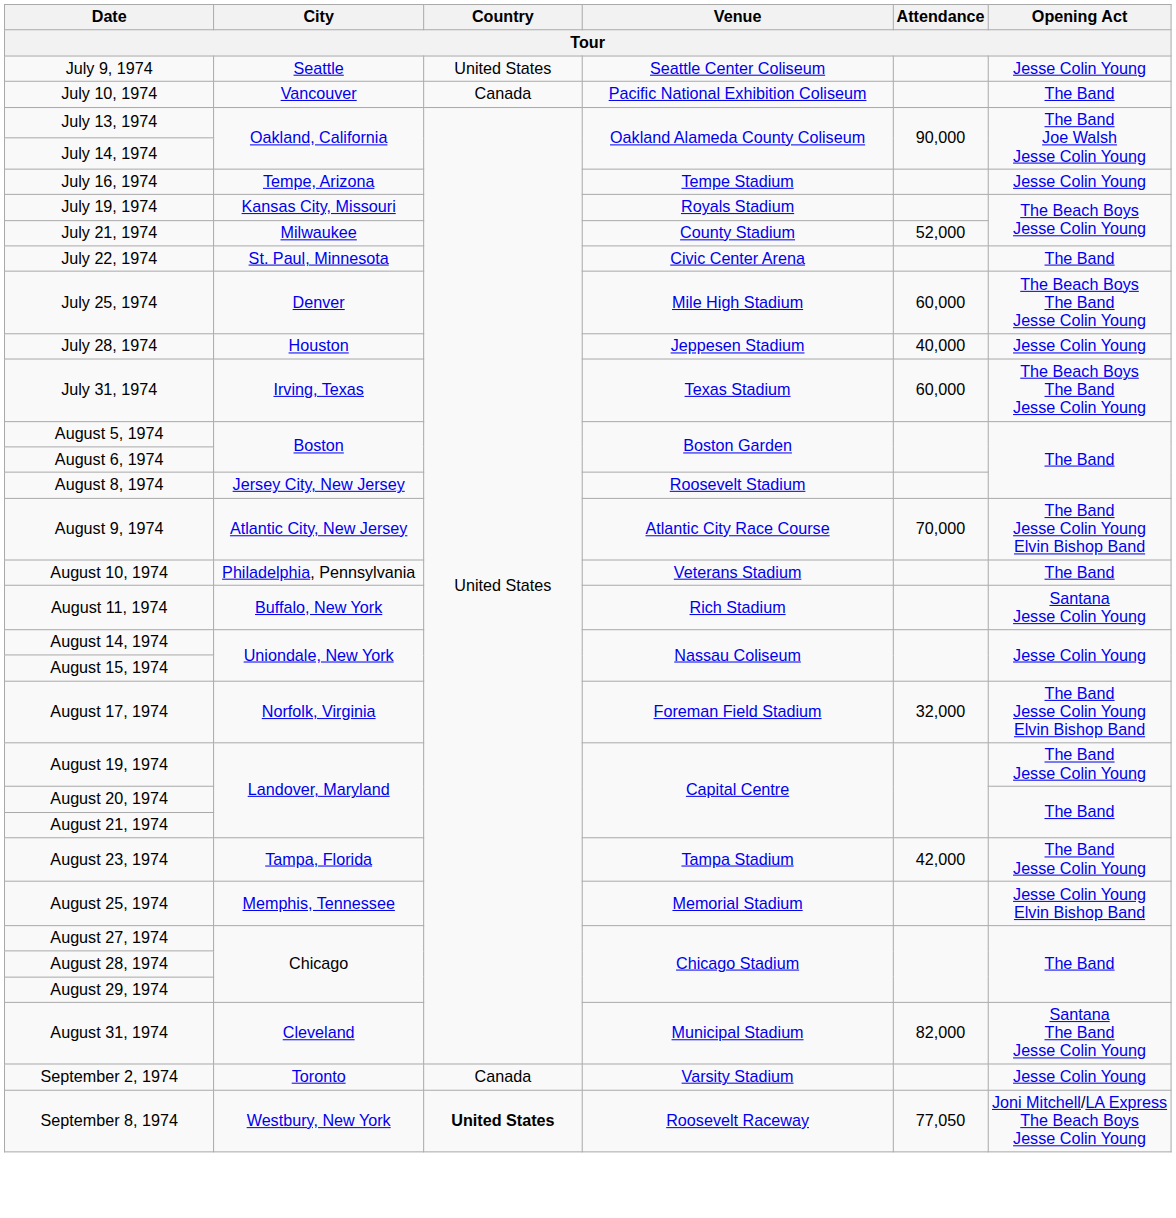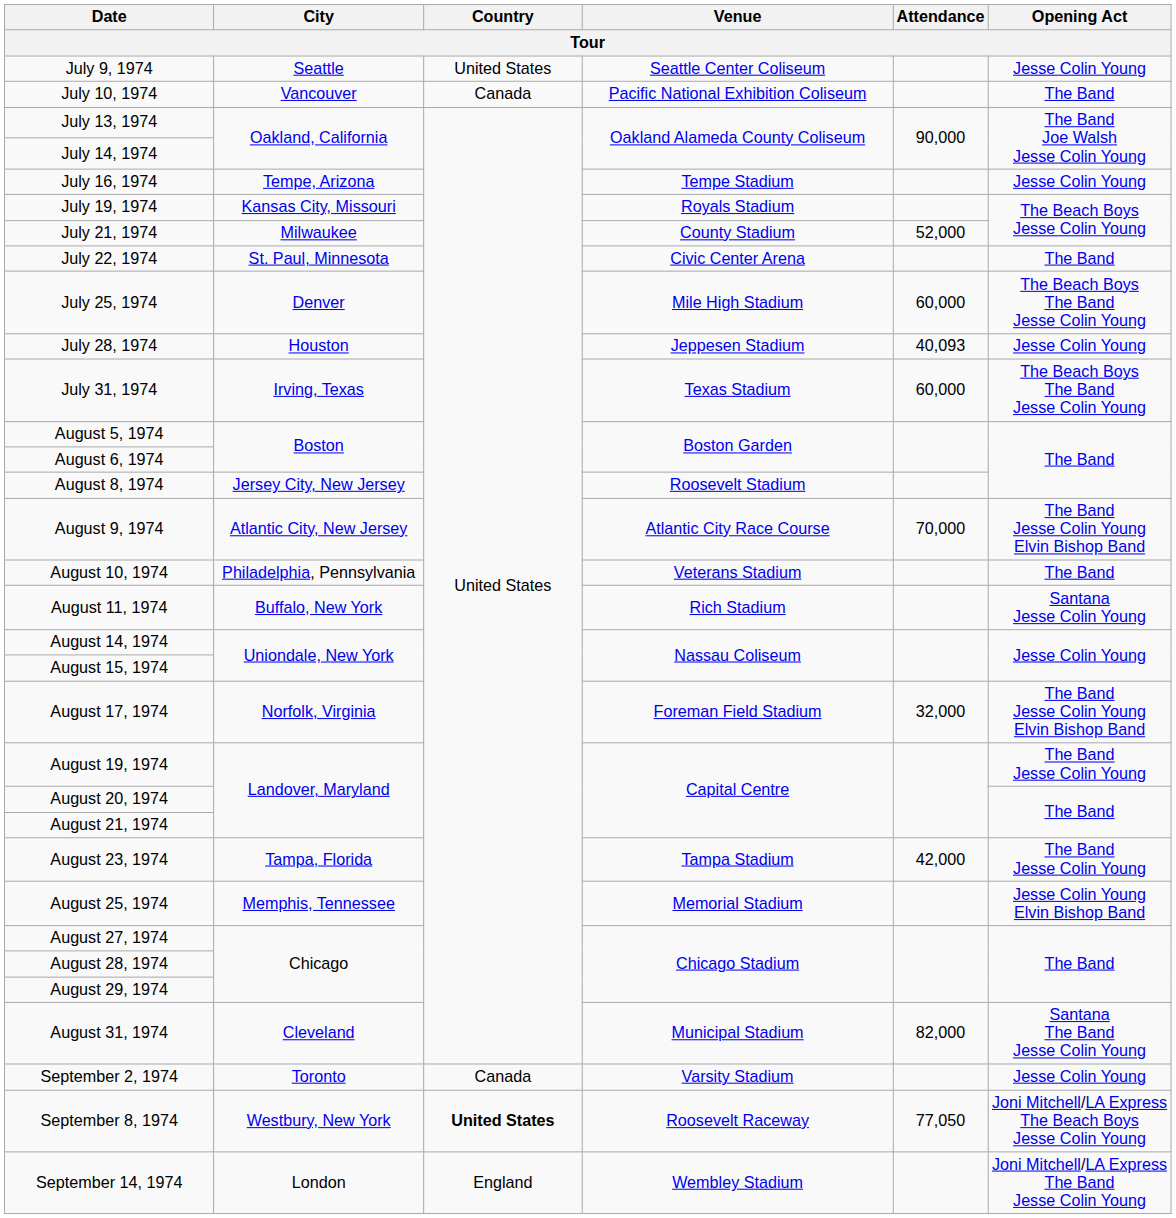 <table class="wikitable" style="text-align:center;">
 <tr>
 <th width="200">Date</th>
 <th width="200">City</th>
 <th width="150">Country</th>
 <th width="300">Venue</th>
 <th>Attendance</th>
 <th>Opening Act</th>
 </tr>
 <tr>
 <th colspan="6">Tour</th>
 </tr>
 <tr>
 <td>July 9, 1974</td>
 <td><a href='#'>Seattle</a></td>
 <td>United States</td>
 <td><a href='#'>Seattle Center Coliseum</a></td>
 <td></td>
 <td><a href='#'>Jesse Colin Young</a></td>
 </tr>
 <tr>
 <td>July 10, 1974</td>
 <td><a href='#'>Vancouver</a></td>
 <td>Canada</td>
 <td><a href='#'>Pacific National Exhibition Coliseum</a></td>
 <td></td>
 <td><a href='#'>The Band</a></td>
 </tr>
 <tr>
 <td>July 13, 1974</td>
 <td rowspan="2"><a href='#'>Oakland, California</a></td>
 <td rowspan="27">United States</td>
 <td rowspan="2"><a href='#'>Oakland Alameda County Coliseum</a></td>
 <td rowspan="2">90,000</td>
 <td rowspan="2"><a href='#'>The Band</a><br><a href='#'>Joe Walsh</a><br><a href='#'>Jesse Colin Young</a></td>
 </tr>
 <tr>
 <td>July 14, 1974</td>
 </tr>
 <tr>
 <td>July 16, 1974</td>
 <td><a href='#'>Tempe, Arizona</a></td>
 <td><a href='#'>Tempe Stadium</a></td>
 <td></td>
 <td><a href='#'>Jesse Colin Young</a></td>
 </tr>
 <tr>
 <td>July 19, 1974</td>
 <td><a href='#'>Kansas City, Missouri</a></td>
 <td><a href='#'>Royals Stadium</a></td>
 <td></td>
 <td rowspan="2"><a href='#'>The Beach Boys</a><br><a href='#'>Jesse Colin Young</a></td>
 </tr>
 <tr>
 <td>July 21, 1974</td>
 <td><a href='#'>Milwaukee</a></td>
 <td><a href='#'>County Stadium</a></td>
 <td>52,000</td>
 </tr>
 <tr>
 <td>July 22, 1974</td>
 <td><a href='#'>St. Paul, Minnesota</a></td>
 <td><a href='#'>Civic Center Arena</a></td>
 <td></td>
 <td><a href='#'>The Band</a></td>
 </tr>
 <tr>
 <td>July 25, 1974</td>
 <td><a href='#'>Denver</a></td>
 <td><a href='#'>Mile High Stadium</a></td>
 <td>60,000</td>
 <td><a href='#'>The Beach Boys</a><br><a href='#'>The Band</a><br><a href='#'>Jesse Colin Young</a></td>
 </tr>
 <tr>
 <td>July 28, 1974</td>
 <td><a href='#'>Houston</a></td>
 <td><a href='#'>Jeppesen Stadium</a></td>
-<td>40,000</td>
+<td>40,093</td>
 <td><a href='#'>Jesse Colin Young</a></td>
 </tr>
 <tr>
 <td>July 31, 1974</td>
 <td><a href='#'>Irving, Texas</a></td>
 <td><a href='#'>Texas Stadium</a></td>
 <td>60,000</td>
 <td><a href='#'>The Beach Boys</a><br><a href='#'>The Band</a><br><a href='#'>Jesse Colin Young</a></td>
 </tr>
 <tr>
 <td>August 5, 1974</td>
 <td rowspan="2"><a href='#'>Boston</a></td>
 <td rowspan="2"><a href='#'>Boston Garden</a></td>
 <td rowspan="2"></td>
 <td rowspan="3"><a href='#'>The Band</a></td>
 </tr>
 <tr>
 <td>August 6, 1974</td>
 </tr>
 <tr>
 <td>August 8, 1974</td>
 <td><a href='#'>Jersey City, New Jersey</a></td>
 <td><a href='#'>Roosevelt Stadium</a></td>
 <td></td>
 </tr>
 <tr>
 <td>August 9, 1974</td>
 <td><a href='#'>Atlantic City, New Jersey</a></td>
 <td><a href='#'>Atlantic City Race Course</a></td>
 <td>70,000</td>
 <td><a href='#'>The Band</a><br><a href='#'>Jesse Colin Young</a><br><a href='#'>Elvin Bishop Band</a></td>
 </tr>
 <tr>
 <td>August 10, 1974</td>
 <td><a href='#'>Philadelphia</a>, Pennsylvania</td>
 <td><a href='#'>Veterans Stadium</a></td>
 <td></td>
 <td><a href='#'>The Band</a></td>
 </tr>
 <tr>
 <td>August 11, 1974</td>
 <td><a href='#'>Buffalo, New York</a></td>
 <td><a href='#'>Rich Stadium</a></td>
 <td></td>
 <td><a href='#'>Santana</a><br><a href='#'>Jesse Colin Young</a></td>
 </tr>
 <tr>
 <td>August 14, 1974</td>
 <td rowspan="2"><a href='#'>Uniondale, New York</a></td>
 <td rowspan="2"><a href='#'>Nassau Coliseum</a></td>
 <td rowspan="2"></td>
 <td rowspan="2"><a href='#'>Jesse Colin Young</a></td>
 </tr>
 <tr>
 <td>August 15, 1974</td>
 </tr>
 <tr>
 <td>August 17, 1974</td>
 <td><a href='#'>Norfolk, Virginia</a></td>
 <td><a href='#'>Foreman Field Stadium</a></td>
 <td>32,000</td>
 <td><a href='#'>The Band</a><br><a href='#'>Jesse Colin Young</a><br><a href='#'>Elvin Bishop Band</a></td>
 </tr>
 <tr>
 <td>August 19, 1974</td>
 <td rowspan="3"><a href='#'>Landover, Maryland</a></td>
 <td rowspan="3"><a href='#'>Capital Centre</a></td>
 <td rowspan="3"></td>
 <td><a href='#'>The Band</a><br><a href='#'>Jesse Colin Young</a></td>
 </tr>
 <tr>
 <td>August 20, 1974</td>
 <td rowspan="2"><a href='#'>The Band</a></td>
 </tr>
 <tr>
 <td>August 21, 1974</td>
 </tr>
 <tr>
 <td>August 23, 1974</td>
 <td><a href='#'>Tampa, Florida</a></td>
 <td><a href='#'>Tampa Stadium</a></td>
 <td>42,000</td>
 <td><a href='#'>The Band</a><br><a href='#'>Jesse Colin Young</a></td>
 </tr>
 <tr>
 <td>August 25, 1974</td>
 <td><a href='#'>Memphis, Tennessee</a></td>
 <td><a href='#'>Memorial Stadium</a></td>
 <td></td>
 <td><a href='#'>Jesse Colin Young</a><br><a href='#'>Elvin Bishop Band</a></td>
 </tr>
 <tr>
 <td>August 27, 1974</td>
 <td rowspan="3">Chicago</td>
 <td rowspan="3"><a href='#'>Chicago Stadium</a></td>
 <td rowspan="3"></td>
 <td rowspan="3"><a href='#'>The Band</a></td>
 </tr>
 <tr>
 <td>August 28, 1974</td>
 </tr>
 <tr>
 <td>August 29, 1974</td>
 </tr>
 <tr>
 <td>August 31, 1974</td>
 <td><a href='#'>Cleveland</a></td>
 <td><a href='#'>Municipal Stadium</a></td>
 <td>82,000</td>
 <td><a href='#'>Santana</a><br><a href='#'>The Band</a><br><a href='#'>Jesse Colin Young</a></td>
 </tr>
 <tr>
 <td>September 2, 1974</td>
 <td><a href='#'>Toronto</a></td>
 <td>Canada</td>
 <td><a href='#'>Varsity Stadium</a></td>
 <td></td>
 <td><a href='#'>Jesse Colin Young</a></td>
 </tr>
 <tr>
 <td>September 8, 1974</td>
 <td><a href='#'>Westbury, New York</a></td>
 <td><strong>United States</strong></td>
 <td><a href='#'>Roosevelt Raceway</a></td>
 <td>77,050</td>
 <td><a href='#'>Joni Mitchell</a>/<a href='#'>LA Express</a><br><a href='#'>The Beach Boys</a><br><a href='#'>Jesse Colin Young</a></td>
 </tr>
+<tr>
+<td>September 14, 1974</td>
+<td>London</td>
+<td>England</td>
+<td><a href='#'>Wembley Stadium</a></td>
+<td></td>
+<td><a href='#'>Joni Mitchell</a>/<a href='#'>LA Express</a><br><a href='#'>The Band</a><br><a href='#'>Jesse Colin Young</a></td>
+</tr>
 </table>
